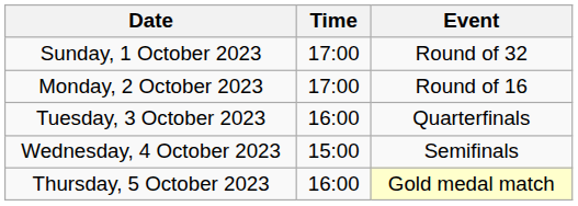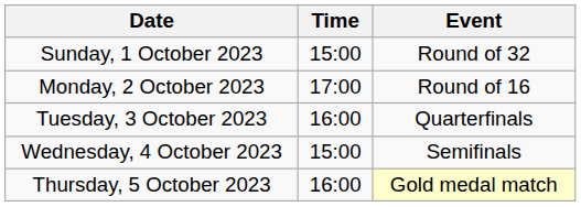 <table class = "wikitable" style="text-align:center;">
 <tr>
 <th width=220>Date</th>
 <th width=50>Time</th>
 <th width=150>Event</th>
 </tr>
 <tr>
 <td>Sunday, 1 October 2023</td>
-<td>17:00</td>
+<td>15:00</td>
 <td>Round of 32</td>
 </tr>
 <tr>
 <td>Monday, 2 October 2023</td>
 <td>17:00</td>
 <td>Round of 16</td>
 </tr>
 <tr>
 <td>Tuesday, 3 October 2023</td>
 <td>16:00</td>
 <td>Quarterfinals</td>
 </tr>
 <tr>
 <td>Wednesday, 4 October 2023</td>
 <td>15:00</td>
 <td>Semifinals</td>
 </tr>
 <tr>
 <td>Thursday, 5 October 2023</td>
 <td>16:00</td>
 <td bgcolor=ffffcc>Gold medal match</td>
 </tr>
 </table>
